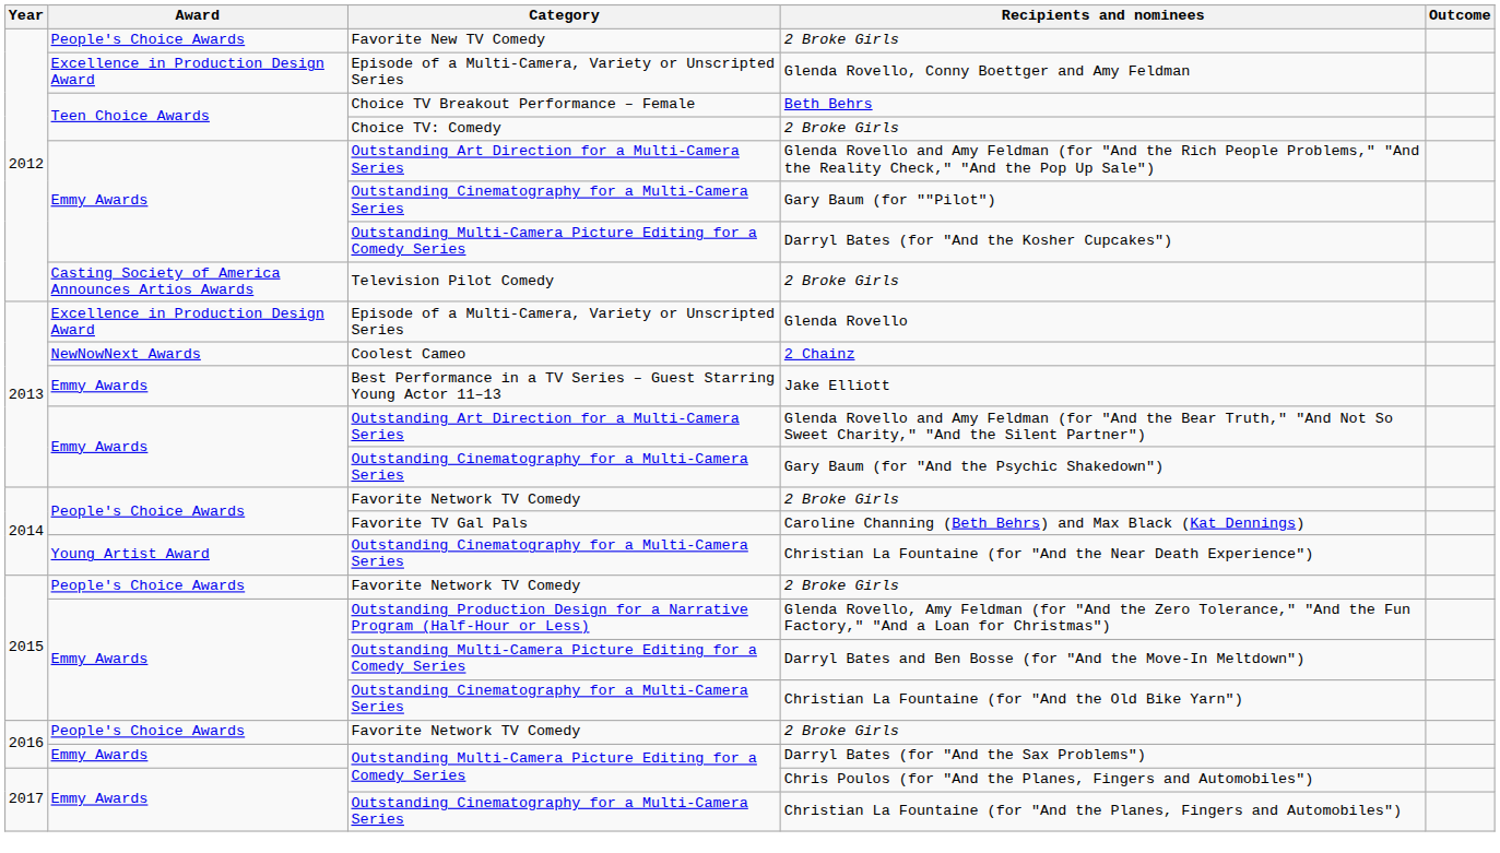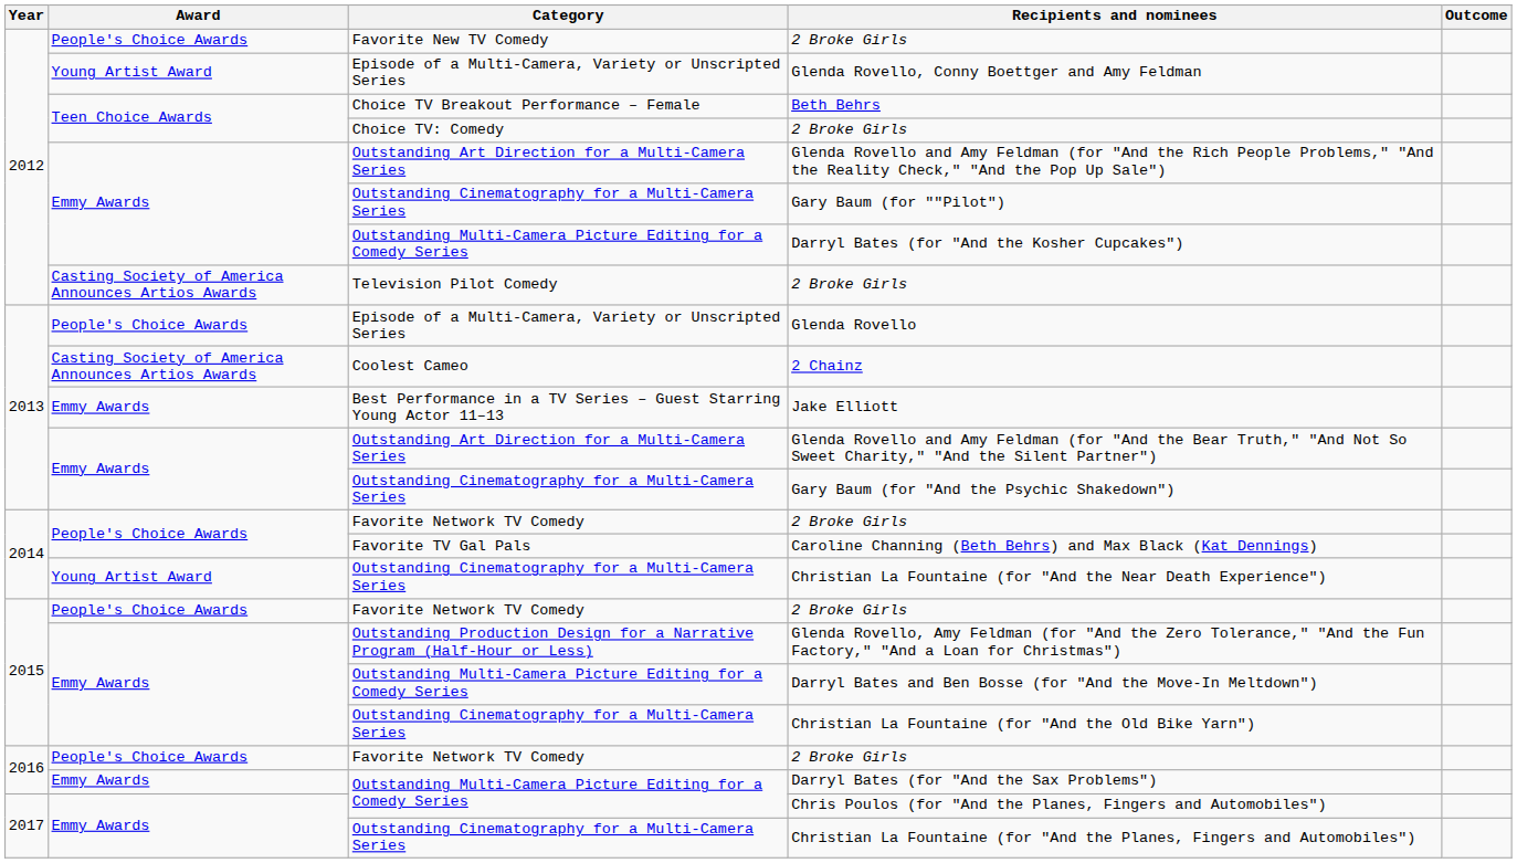 <table class="wikitable" style="font-size:95%;">
 <tr style="text-align:center;">
 <th>Year</th>
 <th>Award</th>
 <th>Category</th>
 <th>Recipients and nominees</th>
 <th>Outcome</th>
 </tr>
 <tr>
 <td rowspan=8>2012</td>
 <td><a href='#'>People's Choice Awards</a></td>
 <td>Favorite New TV Comedy</td>
 <td><em>2 Broke Girls</em></td>
 <td></td>
 </tr>
 <tr>
-<td><a href='#'>Excellence in Production Design Award</a></td>
+<td><a href='#'>Young Artist Award</a></td>
 <td>Episode of a Multi-Camera, Variety or Unscripted Series</td>
 <td>Glenda Rovello, Conny Boettger and Amy Feldman</td>
 <td></td>
 </tr>
 <tr>
 <td rowspan=2><a href='#'>Teen Choice Awards</a></td>
 <td>Choice TV Breakout Performance – Female</td>
 <td><a href='#'>Beth Behrs</a></td>
 <td></td>
 </tr>
 <tr>
 <td>Choice TV: Comedy</td>
 <td><em>2 Broke Girls</em></td>
 <td></td>
 </tr>
 <tr>
 <td rowspan=3><a href='#'>Emmy Awards</a></td>
 <td><a href='#'> Outstanding Art Direction for a Multi-Camera Series</a></td>
 <td>Glenda Rovello and Amy Feldman (for "And the Rich People Problems," "And the Reality Check," "And the Pop Up Sale")</td>
 <td></td>
 </tr>
 <tr>
 <td><a href='#'>Outstanding Cinematography for a Multi-Camera Series</a></td>
 <td>Gary Baum (for ""Pilot")</td>
 <td></td>
 </tr>
 <tr>
 <td><a href='#'>Outstanding Multi-Camera Picture Editing for a Comedy Series</a></td>
 <td>Darryl Bates (for "And the Kosher Cupcakes")</td>
 <td></td>
 </tr>
 <tr>
 <td><a href='#'>Casting Society of America Announces Artios Awards</a></td>
 <td>Television Pilot Comedy</td>
 <td><em>2 Broke Girls</em></td>
 <td></td>
 </tr>
 <tr>
 <td rowspan=5>2013</td>
-<td><a href='#'>Excellence in Production Design Award</a></td>
+<td><a href='#'>People's Choice Awards</a></td>
 <td>Episode of a Multi-Camera, Variety or Unscripted Series</td>
 <td>Glenda Rovello</td>
 <td></td>
 </tr>
 <tr>
-<td><a href='#'>NewNowNext Awards</a></td>
+<td><a href='#'>Casting Society of America Announces Artios Awards</a></td>
 <td>Coolest Cameo</td>
 <td><a href='#'>2 Chainz</a></td>
 <td></td>
 </tr>
 <tr>
 <td><a href='#'>Emmy Awards</a></td>
 <td>Best Performance in a TV Series – Guest Starring Young Actor 11–13</td>
 <td>Jake Elliott</td>
 <td></td>
 </tr>
 <tr>
 <td rowspan=2><a href='#'>Emmy Awards</a></td>
 <td><a href='#'>Outstanding Art Direction for a Multi-Camera Series</a></td>
 <td>Glenda Rovello and Amy Feldman (for "And the Bear Truth," "And Not So Sweet Charity," "And the Silent Partner")</td>
 <td></td>
 </tr>
 <tr>
 <td><a href='#'>Outstanding Cinematography for a Multi-Camera Series</a></td>
 <td>Gary Baum (for "And the Psychic Shakedown")</td>
 <td></td>
 </tr>
 <tr>
 <td rowspan=3>2014</td>
 <td rowspan=2><a href='#'>People's Choice Awards</a></td>
 <td>Favorite Network TV Comedy</td>
 <td><em>2 Broke Girls</em></td>
 <td></td>
 </tr>
 <tr>
 <td>Favorite TV Gal Pals</td>
 <td>Caroline Channing (<a href='#'>Beth Behrs</a>) and Max Black (<a href='#'>Kat Dennings</a>)</td>
 <td></td>
 </tr>
 <tr>
 <td><a href='#'>Young Artist Award</a></td>
 <td><a href='#'>Outstanding Cinematography for a Multi-Camera Series</a></td>
 <td>Christian La Fountaine (for "And the Near Death Experience")</td>
 <td></td>
 </tr>
 <tr>
 <td rowspan=4>2015</td>
 <td><a href='#'>People's Choice Awards</a></td>
 <td>Favorite Network TV Comedy</td>
 <td><em>2 Broke Girls</em></td>
 <td></td>
 </tr>
 <tr>
 <td rowspan=3><a href='#'>Emmy Awards</a></td>
 <td><a href='#'>Outstanding Production Design for a Narrative Program (Half-Hour or Less)</a></td>
 <td>Glenda Rovello, Amy Feldman (for "And the Zero Tolerance," "And the Fun Factory," "And a Loan for Christmas")</td>
 <td></td>
 </tr>
 <tr>
 <td><a href='#'>Outstanding Multi-Camera Picture Editing for a Comedy Series</a></td>
 <td>Darryl Bates and Ben Bosse (for "And the Move-In Meltdown")</td>
 <td></td>
 </tr>
 <tr>
 <td><a href='#'>Outstanding Cinematography for a Multi-Camera Series</a></td>
 <td>Christian La Fountaine (for "And the Old Bike Yarn")</td>
 <td></td>
 </tr>
 <tr>
 <td rowspan=2>2016</td>
 <td><a href='#'>People's Choice Awards</a></td>
 <td>Favorite Network TV Comedy</td>
 <td><em>2 Broke Girls</em></td>
 <td></td>
 </tr>
 <tr>
 <td><a href='#'>Emmy Awards</a></td>
 <td rowspan=2><a href='#'>Outstanding Multi-Camera Picture Editing for a Comedy Series</a></td>
 <td>Darryl Bates 	(for "And the Sax Problems")</td>
 <td></td>
 </tr>
 <tr>
 <td rowspan="2">2017</td>
 <td rowspan="2"><a href='#'>Emmy Awards</a></td>
 <td>Chris Poulos (for "And the Planes, Fingers and Automobiles")</td>
 <td></td>
 </tr>
 <tr>
 <td><a href='#'>Outstanding Cinematography for a Multi-Camera Series</a></td>
 <td>Christian La Fountaine (for "And the Planes, Fingers and Automobiles")</td>
 <td></td>
 </tr>
 </table>
